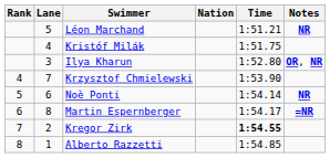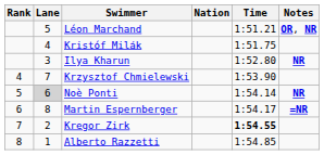 <table class="wikitable sortable mw-collapsible" style="text-align:center">
 <tr>
 <th scope="col">Rank</th>
 <th scope="col">Lane</th>
 <th scope="col">Swimmer</th>
 <th scope="col">Nation</th>
 <th scope="col">Time</th>
 <th scope="col">Notes</th>
 </tr>
 <tr>
 <td></td>
 <td>5</td>
 <td align=left><a href='#'>Léon Marchand</a></td>
 <td align=left></td>
 <td>1:51.21</td>
-<td><strong><a href='#'>NR</a></strong></td>
+<td><strong><a href='#'>OR</a></strong>, <strong><a href='#'>NR</a></strong></td>
 </tr>
 <tr>
 <td></td>
 <td>4</td>
 <td align=left><a href='#'>Kristóf Milák</a></td>
 <td align=left></td>
 <td>1:51.75</td>
 <td></td>
 </tr>
 <tr>
 <td></td>
 <td>3</td>
 <td align=left><a href='#'>Ilya Kharun</a></td>
 <td align=left></td>
 <td>1:52.80</td>
-<td><strong><a href='#'>OR</a></strong>, <strong><a href='#'>NR</a></strong></td>
+<td><strong><a href='#'>NR</a></strong></td>
 </tr>
 <tr>
 <td>4</td>
 <td>7</td>
 <td align=left><a href='#'>Krzysztof Chmielewski</a></td>
 <td align=left></td>
 <td>1:53.90</td>
 <td></td>
 </tr>
 <tr>
 <td>5</td>
-<td>6</td>
+<td style="background: lightgrey;">6</td>
 <td align=left><a href='#'>Noè Ponti</a></td>
 <td align=left></td>
 <td>1:54.14</td>
 <td><strong><a href='#'>NR</a></strong></td>
 </tr>
 <tr>
 <td>6</td>
 <td>8</td>
 <td align=left><a href='#'>Martin Espernberger</a></td>
 <td align=left></td>
 <td>1:54.17</td>
 <td><strong><a href='#'>=NR</a></strong></td>
 </tr>
 <tr>
 <td>7</td>
 <td>2</td>
 <td align=left><a href='#'>Kregor Zirk</a></td>
 <td align=left></td>
 <td><strong>1:54.55</strong></td>
 <td></td>
 </tr>
 <tr>
 <td>8</td>
 <td>1</td>
 <td align=left><a href='#'>Alberto Razzetti</a></td>
 <td align=left></td>
 <td>1:54.85</td>
 <td></td>
 </tr>
 </table>
